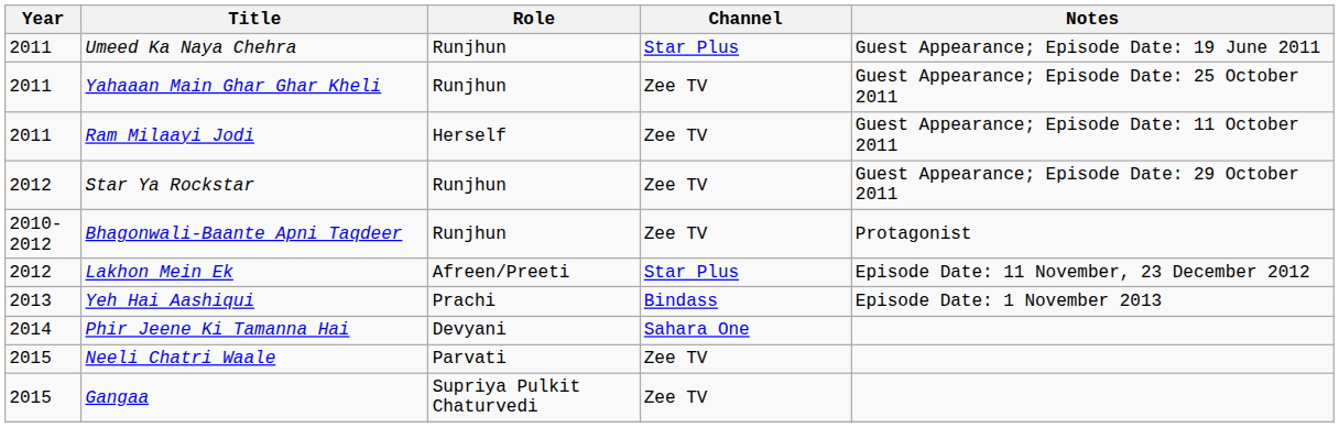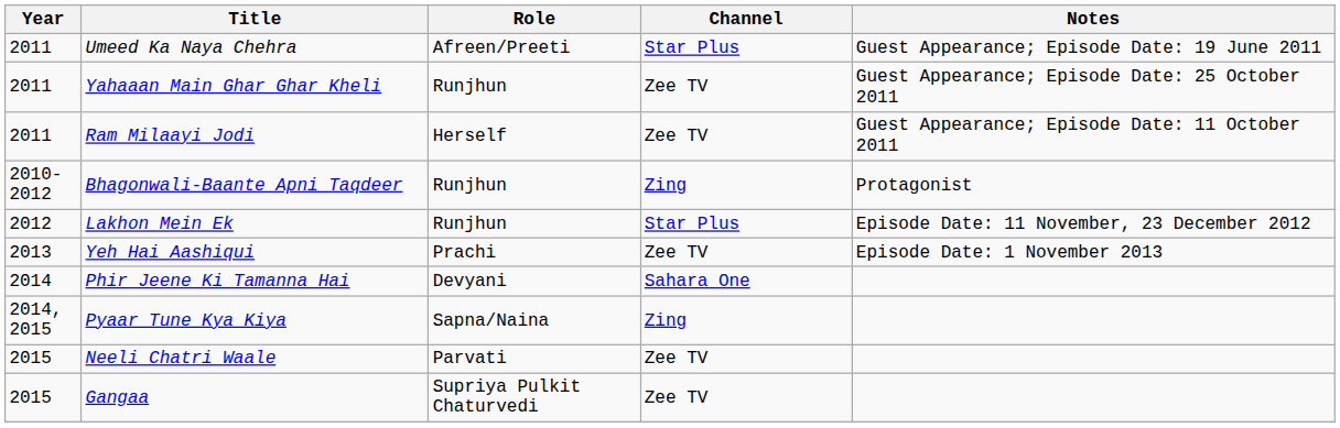 <table class="wikitable sortable">
 <tr>
 <th width="50px">Year</th>
 <th width="250px">Title</th>
 <th width="150px">Role</th>
 <th width="150px">Channel</th>
 <th class="unsortable" width="350px">Notes</th>
 </tr>
 <tr>
 <td>2011</td>
 <td><em>Umeed Ka Naya Chehra</em></td>
-<td>Runjhun</td>
+<td>Afreen/Preeti</td>
 <td><a href='#'>Star Plus</a></td>
 <td>Guest Appearance; Episode Date: 19 June 2011</td>
 </tr>
 <tr>
 <td>2011</td>
 <td><em><a href='#'>Yahaaan Main Ghar Ghar Kheli</a></em></td>
 <td>Runjhun</td>
 <td>Zee TV</td>
 <td>Guest Appearance; Episode Date: 25 October 2011</td>
 </tr>
 <tr>
 <td>2011</td>
 <td><em><a href='#'>Ram Milaayi Jodi</a></em></td>
 <td>Herself</td>
 <td>Zee TV</td>
 <td>Guest Appearance; Episode Date: 11 October 2011</td>
 </tr>
 <tr>
-<td>2012</td>
-<td><em>Star Ya Rockstar</em></td>
-<td>Runjhun</td>
-<td>Zee TV</td>
-<td>Guest Appearance; Episode Date: 29 October 2011</td>
-</tr>
-<tr>
 <td>2010-2012</td>
 <td><em><a href='#'>Bhagonwali-Baante Apni Taqdeer</a></em></td>
 <td>Runjhun</td>
-<td>Zee TV</td>
+<td><a href='#'>Zing</a></td>
 <td>Protagonist</td>
 </tr>
 <tr>
 <td>2012</td>
 <td><em><a href='#'>Lakhon Mein Ek</a></em></td>
-<td>Afreen/Preeti</td>
+<td>Runjhun</td>
 <td><a href='#'>Star Plus</a></td>
 <td>Episode Date: 11 November, 23 December 2012</td>
 </tr>
 <tr>
 <td>2013</td>
 <td><em><a href='#'>Yeh Hai Aashiqui</a></em></td>
 <td>Prachi</td>
-<td><a href='#'>Bindass</a></td>
+<td>Zee TV</td>
 <td>Episode Date: 1 November 2013</td>
 </tr>
 <tr>
 <td>2014</td>
 <td><em><a href='#'>Phir Jeene Ki Tamanna Hai</a></em></td>
 <td>Devyani</td>
 <td><a href='#'>Sahara One</a></td>
+<td></td>
+</tr>
+<tr>
+<td>2014, 2015</td>
+<td><em><a href='#'>Pyaar Tune Kya Kiya</a></em></td>
+<td>Sapna/Naina</td>
+<td><a href='#'>Zing</a></td>
 <td></td>
 </tr>
 <tr>
 <td>2015</td>
 <td><em><a href='#'>Neeli Chatri Waale</a></em></td>
 <td>Parvati</td>
 <td>Zee TV</td>
 <td></td>
 </tr>
 <tr>
 <td>2015</td>
 <td><em><a href='#'>Gangaa</a></em></td>
 <td>Supriya Pulkit Chaturvedi</td>
 <td>Zee TV</td>
 <td></td>
 </tr>
 <tr>
 </tr>
 </table>
